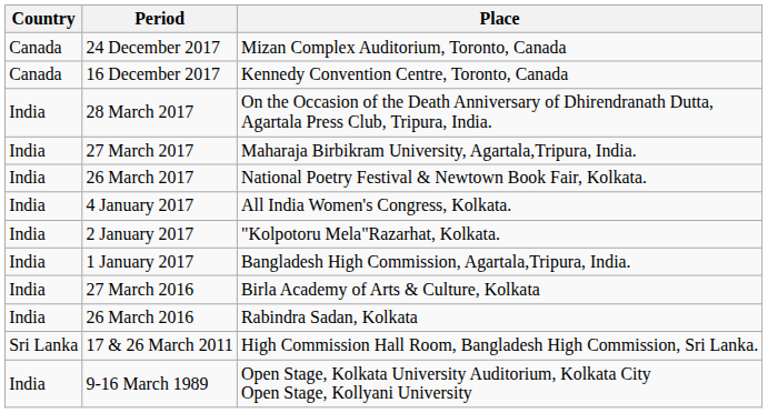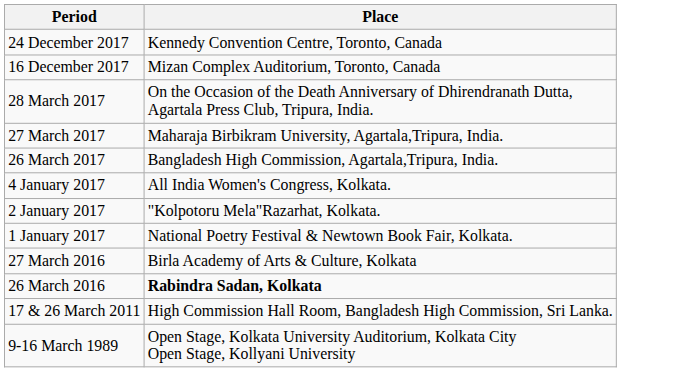 <table class="wikitable">
 <tr>
-<th>Country</th>
 <th>Period</th>
 <th>Place</th>
 </tr>
 <tr>
-<td>Canada</td>
 <td>24 December 2017</td>
+<td>Kennedy Convention Centre, Toronto, Canada</td>
+</tr>
+<tr>
+<td>16 December 2017</td>
 <td>Mizan Complex Auditorium, Toronto, Canada</td>
 </tr>
 <tr>
-<td>Canada</td>
-<td>16 December 2017</td>
-<td>Kennedy Convention Centre, Toronto, Canada</td>
-</tr>
-<tr>
-<td>India</td>
 <td>28 March 2017</td>
 <td>On the Occasion of the Death Anniversary of Dhirendranath Dutta,<br>Agartala Press Club, Tripura, India.</td>
 </tr>
 <tr>
-<td>India</td>
 <td>27 March 2017</td>
 <td>Maharaja Birbikram University, Agartala,Tripura, India.</td>
 </tr>
 <tr>
-<td>India</td>
 <td>26 March 2017</td>
-<td>National Poetry Festival & Newtown Book Fair, Kolkata.</td>
+<td>Bangladesh High Commission,  Agartala,Tripura, India.</td>
 </tr>
 <tr>
-<td>India</td>
 <td>4 January 2017</td>
 <td>All India Women's Congress, Kolkata.</td>
 </tr>
 <tr>
-<td>India</td>
 <td>2 January 2017</td>
 <td>"Kolpotoru Mela"Razarhat, Kolkata.</td>
 </tr>
 <tr>
-<td>India</td>
 <td>1 January 2017</td>
-<td>Bangladesh High Commission,  Agartala,Tripura, India.</td>
+<td>National Poetry Festival & Newtown Book Fair, Kolkata.</td>
 </tr>
 <tr>
-<td>India</td>
 <td>27 March 2016</td>
 <td>Birla Academy of Arts & Culture, Kolkata</td>
 </tr>
 <tr>
-<td>India</td>
 <td>26 March 2016</td>
-<td>Rabindra Sadan, Kolkata</td>
+<td><strong>Rabindra Sadan, Kolkata</strong></td>
 </tr>
 <tr>
-<td>Sri Lanka</td>
 <td>17 & 26 March 2011</td>
 <td>High Commission Hall Room, Bangladesh High Commission, Sri Lanka.</td>
 </tr>
 <tr>
-<td>India</td>
 <td>9-16 March 1989</td>
 <td>Open Stage, Kolkata University Auditorium, Kolkata City<br>Open Stage, Kollyani University</td>
 </tr>
 </table>
